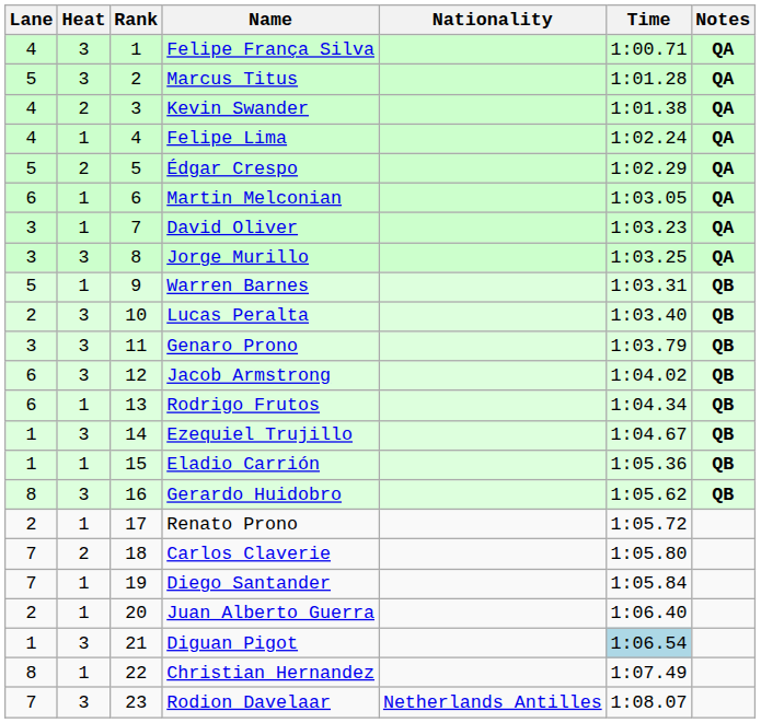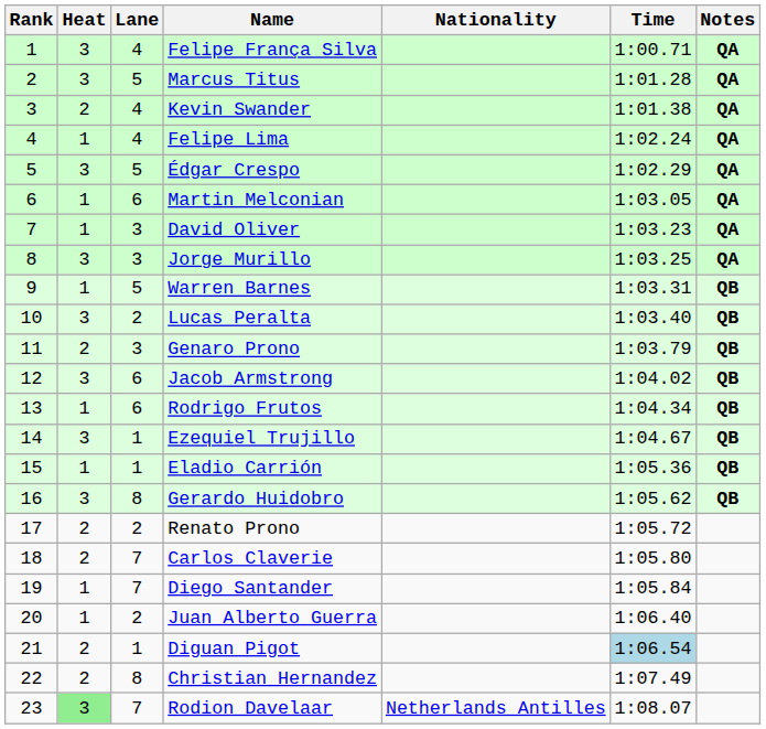 <table class="wikitable sortable" style="text-align:center">
 <tr>
+<th>Rank</th>
+<th>Heat</th>
 <th>Lane</th>
-<th>Heat</th>
-<th>Rank</th>
 <th>Name</th>
 <th>Nationality</th>
 <th>Time</th>
 <th>Notes</th>
 </tr>
 <tr bgcolor=ccffcc>
+<td>1</td>
+<td>3</td>
 <td>4</td>
-<td>3</td>
-<td>1</td>
 <td align=left><a href='#'>Felipe França Silva</a></td>
 <td align=left></td>
 <td>1:00.71</td>
 <td><strong>QA</strong></td>
 </tr>
 <tr bgcolor=ccffcc>
+<td>2</td>
+<td>3</td>
 <td>5</td>
-<td>3</td>
-<td>2</td>
 <td align=left><a href='#'>Marcus Titus</a></td>
 <td align=left></td>
 <td>1:01.28</td>
 <td><strong>QA</strong></td>
 </tr>
 <tr bgcolor=ccffcc>
+<td>3</td>
+<td>2</td>
 <td>4</td>
-<td>2</td>
-<td>3</td>
 <td align=left><a href='#'>Kevin Swander</a></td>
 <td align=left></td>
 <td>1:01.38</td>
 <td><strong>QA</strong></td>
 </tr>
 <tr bgcolor=ccffcc>
 <td>4</td>
 <td>1</td>
 <td>4</td>
 <td align=left><a href='#'>Felipe Lima</a></td>
 <td align=left></td>
 <td>1:02.24</td>
 <td><strong>QA</strong></td>
 </tr>
 <tr bgcolor=ccffcc>
 <td>5</td>
-<td>2</td>
+<td>3</td>
 <td>5</td>
 <td align=left><a href='#'>Édgar Crespo</a></td>
 <td align=left></td>
 <td>1:02.29</td>
 <td><strong>QA</strong></td>
 </tr>
 <tr bgcolor=ccffcc>
 <td>6</td>
 <td>1</td>
 <td>6</td>
 <td align=left><a href='#'>Martin Melconian</a></td>
 <td align=left></td>
 <td>1:03.05</td>
 <td><strong>QA</strong></td>
 </tr>
 <tr bgcolor=ccffcc>
+<td>7</td>
+<td>1</td>
 <td>3</td>
-<td>1</td>
-<td>7</td>
 <td align=left><a href='#'>David Oliver</a></td>
 <td align=left></td>
 <td>1:03.23</td>
 <td><strong>QA</strong></td>
 </tr>
 <tr bgcolor=ccffcc>
+<td>8</td>
 <td>3</td>
 <td>3</td>
-<td>8</td>
 <td align=left><a href='#'>Jorge Murillo</a></td>
 <td align=left></td>
 <td>1:03.25</td>
 <td><strong>QA</strong></td>
 </tr>
 <tr bgcolor=ddffdd>
+<td>9</td>
+<td>1</td>
 <td>5</td>
-<td>1</td>
-<td>9</td>
 <td align=left><a href='#'>Warren Barnes</a></td>
 <td align=left></td>
 <td>1:03.31</td>
 <td><strong>QB</strong></td>
 </tr>
 <tr bgcolor=ddffdd>
+<td>10</td>
+<td>3</td>
 <td>2</td>
-<td>3</td>
-<td>10</td>
 <td align=left><a href='#'>Lucas Peralta</a></td>
 <td align=left></td>
 <td>1:03.40</td>
 <td><strong>QB</strong></td>
 </tr>
 <tr bgcolor=ddffdd>
+<td>11</td>
+<td>2</td>
 <td>3</td>
-<td>3</td>
-<td>11</td>
 <td align=left><a href='#'>Genaro Prono</a></td>
 <td align=left></td>
 <td>1:03.79</td>
 <td><strong>QB</strong></td>
 </tr>
 <tr bgcolor=ddffdd>
+<td>12</td>
+<td>3</td>
 <td>6</td>
-<td>3</td>
-<td>12</td>
 <td align=left><a href='#'>Jacob Armstrong</a></td>
 <td align=left></td>
 <td>1:04.02</td>
 <td><strong>QB</strong></td>
 </tr>
 <tr bgcolor=ddffdd>
+<td>13</td>
+<td>1</td>
 <td>6</td>
-<td>1</td>
-<td>13</td>
 <td align=left><a href='#'>Rodrigo Frutos</a></td>
 <td align=left></td>
 <td>1:04.34</td>
 <td><strong>QB</strong></td>
 </tr>
 <tr bgcolor=ddffdd>
+<td>14</td>
+<td>3</td>
 <td>1</td>
-<td>3</td>
-<td>14</td>
 <td align=left><a href='#'>Ezequiel Trujillo</a></td>
 <td align=left></td>
 <td>1:04.67</td>
 <td><strong>QB</strong></td>
 </tr>
 <tr bgcolor=ddffdd>
+<td>15</td>
 <td>1</td>
 <td>1</td>
-<td>15</td>
 <td align=left><a href='#'>Eladio Carrión</a></td>
 <td align=left></td>
 <td>1:05.36</td>
 <td><strong>QB</strong></td>
 </tr>
 <tr bgcolor=ddffdd>
+<td>16</td>
+<td>3</td>
 <td>8</td>
-<td>3</td>
-<td>16</td>
 <td align=left><a href='#'>Gerardo Huidobro</a></td>
 <td align=left></td>
 <td>1:05.62</td>
 <td><strong>QB</strong></td>
 </tr>
 <tr>
+<td>17</td>
 <td>2</td>
-<td>1</td>
-<td>17</td>
+<td>2</td>
 <td align=left>Renato Prono</td>
 <td align=left></td>
 <td>1:05.72</td>
 <td></td>
 </tr>
 <tr>
+<td>18</td>
+<td>2</td>
 <td>7</td>
-<td>2</td>
-<td>18</td>
 <td align=left><a href='#'>Carlos Claverie</a></td>
 <td align=left></td>
 <td>1:05.80</td>
 <td></td>
 </tr>
 <tr>
+<td>19</td>
+<td>1</td>
 <td>7</td>
-<td>1</td>
-<td>19</td>
 <td align=left><a href='#'>Diego Santander</a></td>
 <td align=left></td>
 <td>1:05.84</td>
 <td></td>
 </tr>
 <tr>
+<td>20</td>
+<td>1</td>
 <td>2</td>
-<td>1</td>
-<td>20</td>
 <td align=left><a href='#'>Juan Alberto Guerra</a></td>
 <td align=left></td>
 <td>1:06.40</td>
 <td></td>
 </tr>
 <tr>
+<td>21</td>
+<td>2</td>
 <td>1</td>
-<td>3</td>
-<td>21</td>
 <td align=left><a href='#'>Diguan Pigot</a></td>
 <td align=left></td>
 <td style="background: lightblue;">1:06.54</td>
 <td></td>
 </tr>
 <tr>
+<td>22</td>
+<td>2</td>
 <td>8</td>
-<td>1</td>
-<td>22</td>
 <td align=left><a href='#'>Christian Hernandez</a></td>
 <td align=left></td>
 <td>1:07.49</td>
 <td></td>
 </tr>
 <tr>
+<td>23</td>
+<td style="background: lightgreen;">3</td>
 <td>7</td>
-<td>3</td>
-<td>23</td>
 <td align=left><a href='#'>Rodion Davelaar</a></td>
 <td align=left> <a href='#'>Netherlands Antilles</a></td>
 <td>1:08.07</td>
 <td></td>
 </tr>
 </table>
